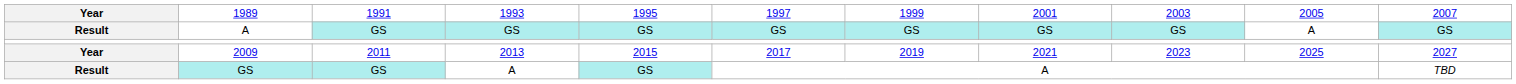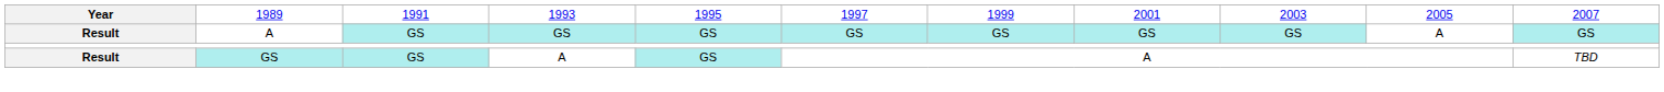 <table class="wikitable" style="text-align:center; font-size:90%; background:white;" width="100%">
 <tr>
 <th>Year</th>
 <td><a href='#'>1989</a></td>
 <td><a href='#'>1991</a></td>
 <td><a href='#'>1993</a></td>
 <td><a href='#'>1995</a></td>
 <td><a href='#'>1997</a></td>
 <td><a href='#'>1999</a></td>
 <td><a href='#'>2001</a></td>
 <td><a href='#'>2003</a></td>
 <td><a href='#'>2005</a></td>
 <td><a href='#'>2007</a></td>
 </tr>
 <tr>
 <th>Result</th>
 <td>A</td>
 <td bgcolor="afeeee">GS</td>
 <td bgcolor="afeeee">GS</td>
 <td bgcolor="afeeee">GS</td>
 <td bgcolor="afeeee">GS</td>
 <td bgcolor="afeeee">GS</td>
 <td bgcolor="afeeee">GS</td>
 <td bgcolor="afeeee">GS</td>
 <td>A</td>
 <td bgcolor="afeeee">GS</td>
 </tr>
 <tr>
 <td colspan="11"></td>
 </tr>
 <tr>
-<th>Year</th>
-<td><a href='#'>2009</a></td>
-<td><a href='#'>2011</a></td>
-<td><a href='#'>2013</a></td>
-<td><a href='#'>2015</a></td>
-<td><a href='#'>2017</a></td>
-<td><a href='#'>2019</a></td>
-<td><a href='#'>2021</a></td>
-<td><a href='#'>2023</a></td>
-<td><a href='#'>2025</a></td>
-<td><a href='#'>2027</a></td>
-</tr>
-<tr>
 <th>Result</th>
 <td bgcolor="afeeee">GS</td>
 <td bgcolor="afeeee">GS</td>
 <td>A</td>
 <td bgcolor="afeeee">GS</td>
 <td colspan="5">A</td>
 <td><em>TBD</em></td>
 </tr>
 </table>
